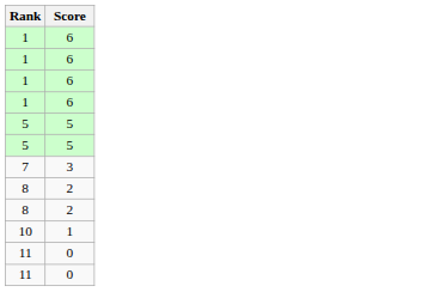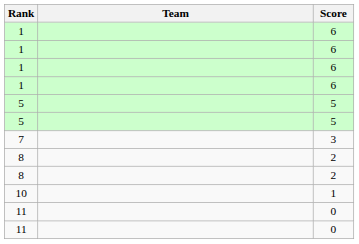 <table class="wikitable" style="text-align:center">
 <tr>
 <th width=40>Rank</th>
+<th width=380>Team</th>
 <th width=50>Score</th>
 </tr>
 <tr bgcolor="ccffcc">
 <td>1</td>
+<td align=left></td>
 <td>6</td>
 </tr>
 <tr bgcolor="ccffcc">
 <td>1</td>
+<td align=left></td>
 <td>6</td>
 </tr>
 <tr bgcolor="ccffcc">
 <td>1</td>
+<td align=left></td>
 <td>6</td>
 </tr>
 <tr bgcolor="ccffcc">
 <td>1</td>
+<td align=left></td>
 <td>6</td>
 </tr>
 <tr bgcolor="ccffcc">
 <td>5</td>
+<td align=left></td>
 <td>5</td>
 </tr>
 <tr bgcolor="ccffcc">
 <td>5</td>
+<td align=left></td>
 <td>5</td>
 </tr>
 <tr>
 <td>7</td>
+<td align=left></td>
 <td>3</td>
 </tr>
 <tr>
 <td>8</td>
+<td align=left></td>
 <td>2</td>
 </tr>
 <tr>
 <td>8</td>
+<td align=left></td>
 <td>2</td>
 </tr>
 <tr>
 <td>10</td>
+<td align=left></td>
 <td>1</td>
 </tr>
 <tr>
 <td>11</td>
+<td align=left></td>
 <td>0</td>
 </tr>
 <tr>
 <td>11</td>
+<td align=left></td>
 <td>0</td>
 </tr>
 </table>
